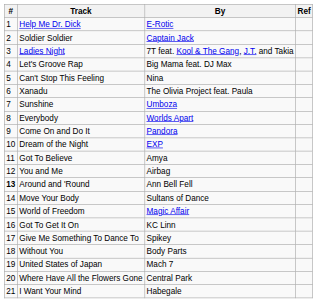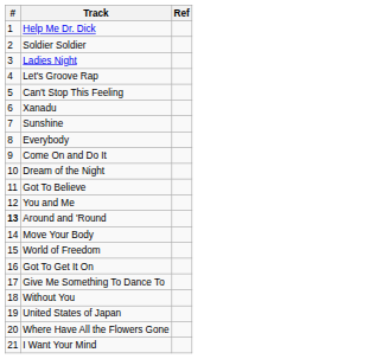 <table class="wikitable" style="font-size: small;">
 <tr>
 <th>#</th>
 <th>Track</th>
-<th>By</th>
 <th>Ref</th>
 </tr>
 <tr>
 <td>1</td>
 <td><a href='#'>Help Me Dr. Dick</a></td>
-<td><a href='#'>E-Rotic</a></td>
 <td></td>
 </tr>
 <tr>
 <td>2</td>
 <td>Soldier Soldier</td>
-<td><a href='#'>Captain Jack</a></td>
 <td></td>
 </tr>
 <tr>
 <td>3</td>
 <td><a href='#'>Ladies Night</a></td>
-<td>7T feat. <a href='#'>Kool & The Gang</a>, <a href='#'>J.T.</a> and Takia</td>
 <td></td>
 </tr>
 <tr>
 <td>4</td>
 <td>Let's Groove Rap</td>
-<td>Big Mama feat. DJ Max</td>
 <td></td>
 </tr>
 <tr>
 <td>5</td>
 <td>Can't Stop This Feeling</td>
-<td>Nina</td>
 <td></td>
 </tr>
 <tr>
 <td>6</td>
 <td>Xanadu</td>
-<td>The Olivia Project feat. Paula</td>
 <td></td>
 </tr>
 <tr>
 <td>7</td>
 <td>Sunshine</td>
-<td><a href='#'>Umboza</a></td>
 <td></td>
 </tr>
 <tr>
 <td>8</td>
 <td>Everybody</td>
-<td><a href='#'>Worlds Apart</a></td>
 <td></td>
 </tr>
 <tr>
 <td>9</td>
 <td>Come On and Do It</td>
-<td><a href='#'>Pandora</a></td>
 <td></td>
 </tr>
 <tr>
 <td>10</td>
 <td>Dream of the Night</td>
-<td><a href='#'>EXP</a></td>
 <td></td>
 </tr>
 <tr>
 <td>11</td>
 <td>Got To Believe</td>
-<td>Amya</td>
 <td></td>
 </tr>
 <tr>
 <td>12</td>
 <td>You and Me</td>
-<td>Airbag</td>
 <td></td>
 </tr>
 <tr>
 <td><strong>13</strong></td>
 <td>Around and 'Round</td>
-<td>Ann Bell Fell</td>
 <td></td>
 </tr>
 <tr>
 <td>14</td>
 <td>Move Your Body</td>
-<td>Sultans of Dance</td>
 <td></td>
 </tr>
 <tr>
 <td>15</td>
 <td>World of Freedom</td>
-<td><a href='#'>Magic Affair</a></td>
 <td></td>
 </tr>
 <tr>
 <td>16</td>
 <td>Got To Get It On</td>
-<td>KC Linn</td>
 <td></td>
 </tr>
 <tr>
 <td>17</td>
 <td>Give Me Something To Dance To</td>
-<td>Spikey</td>
 <td></td>
 </tr>
 <tr>
 <td>18</td>
 <td>Without You</td>
-<td>Body Parts</td>
 <td></td>
 </tr>
 <tr>
 <td>19</td>
 <td>United States of Japan</td>
-<td>Mach 7</td>
 <td></td>
 </tr>
 <tr>
 <td>20</td>
 <td>Where Have All the Flowers Gone</td>
-<td>Central Park</td>
 <td></td>
 </tr>
 <tr>
 <td>21</td>
 <td>I Want Your Mind</td>
-<td>Habegale</td>
 <td></td>
 </tr>
 </table>
